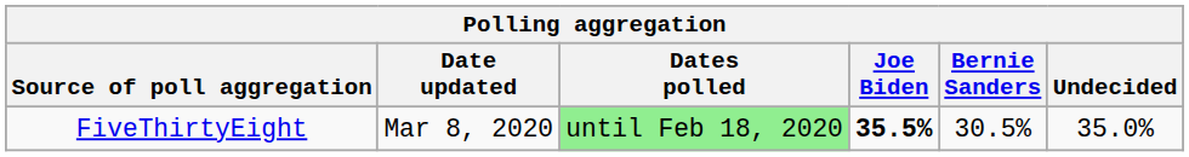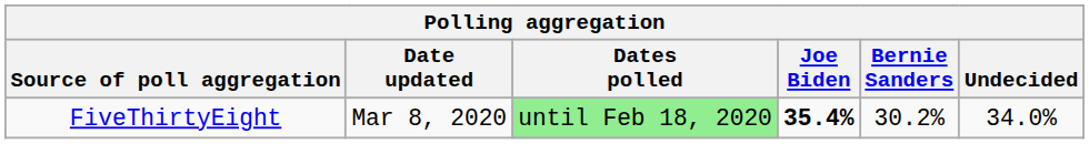 <table class="wikitable" style="font-size:90%;text-align:center;">
 <tr valign=bottom style="font-size:90%;">
 <th colspan="10">Polling aggregation</th>
 </tr>
 <tr valign=bottom style="font-size:90%;">
 <th>Source of poll aggregation</th>
 <th>Date<br>updated</th>
 <th>Dates<br>polled</th>
 <th><a href='#'>Joe<br>Biden</a></th>
 <th><a href='#'>Bernie<br>Sanders</a></th>
 <th>Undecided</th>
 </tr>
 <tr>
 <td><a href='#'>FiveThirtyEight</a></td>
 <td>Mar 8, 2020</td>
 <td style="background: lightgreen;">until Feb 18, 2020</td>
-<td><strong>35.5%</strong></td>
-<td>30.5%</td>
-<td>35.0%</td>
+<td><strong>35.4%</strong></td>
+<td>30.2%</td>
+<td>34.0%</td>
 </tr>
 </table>
